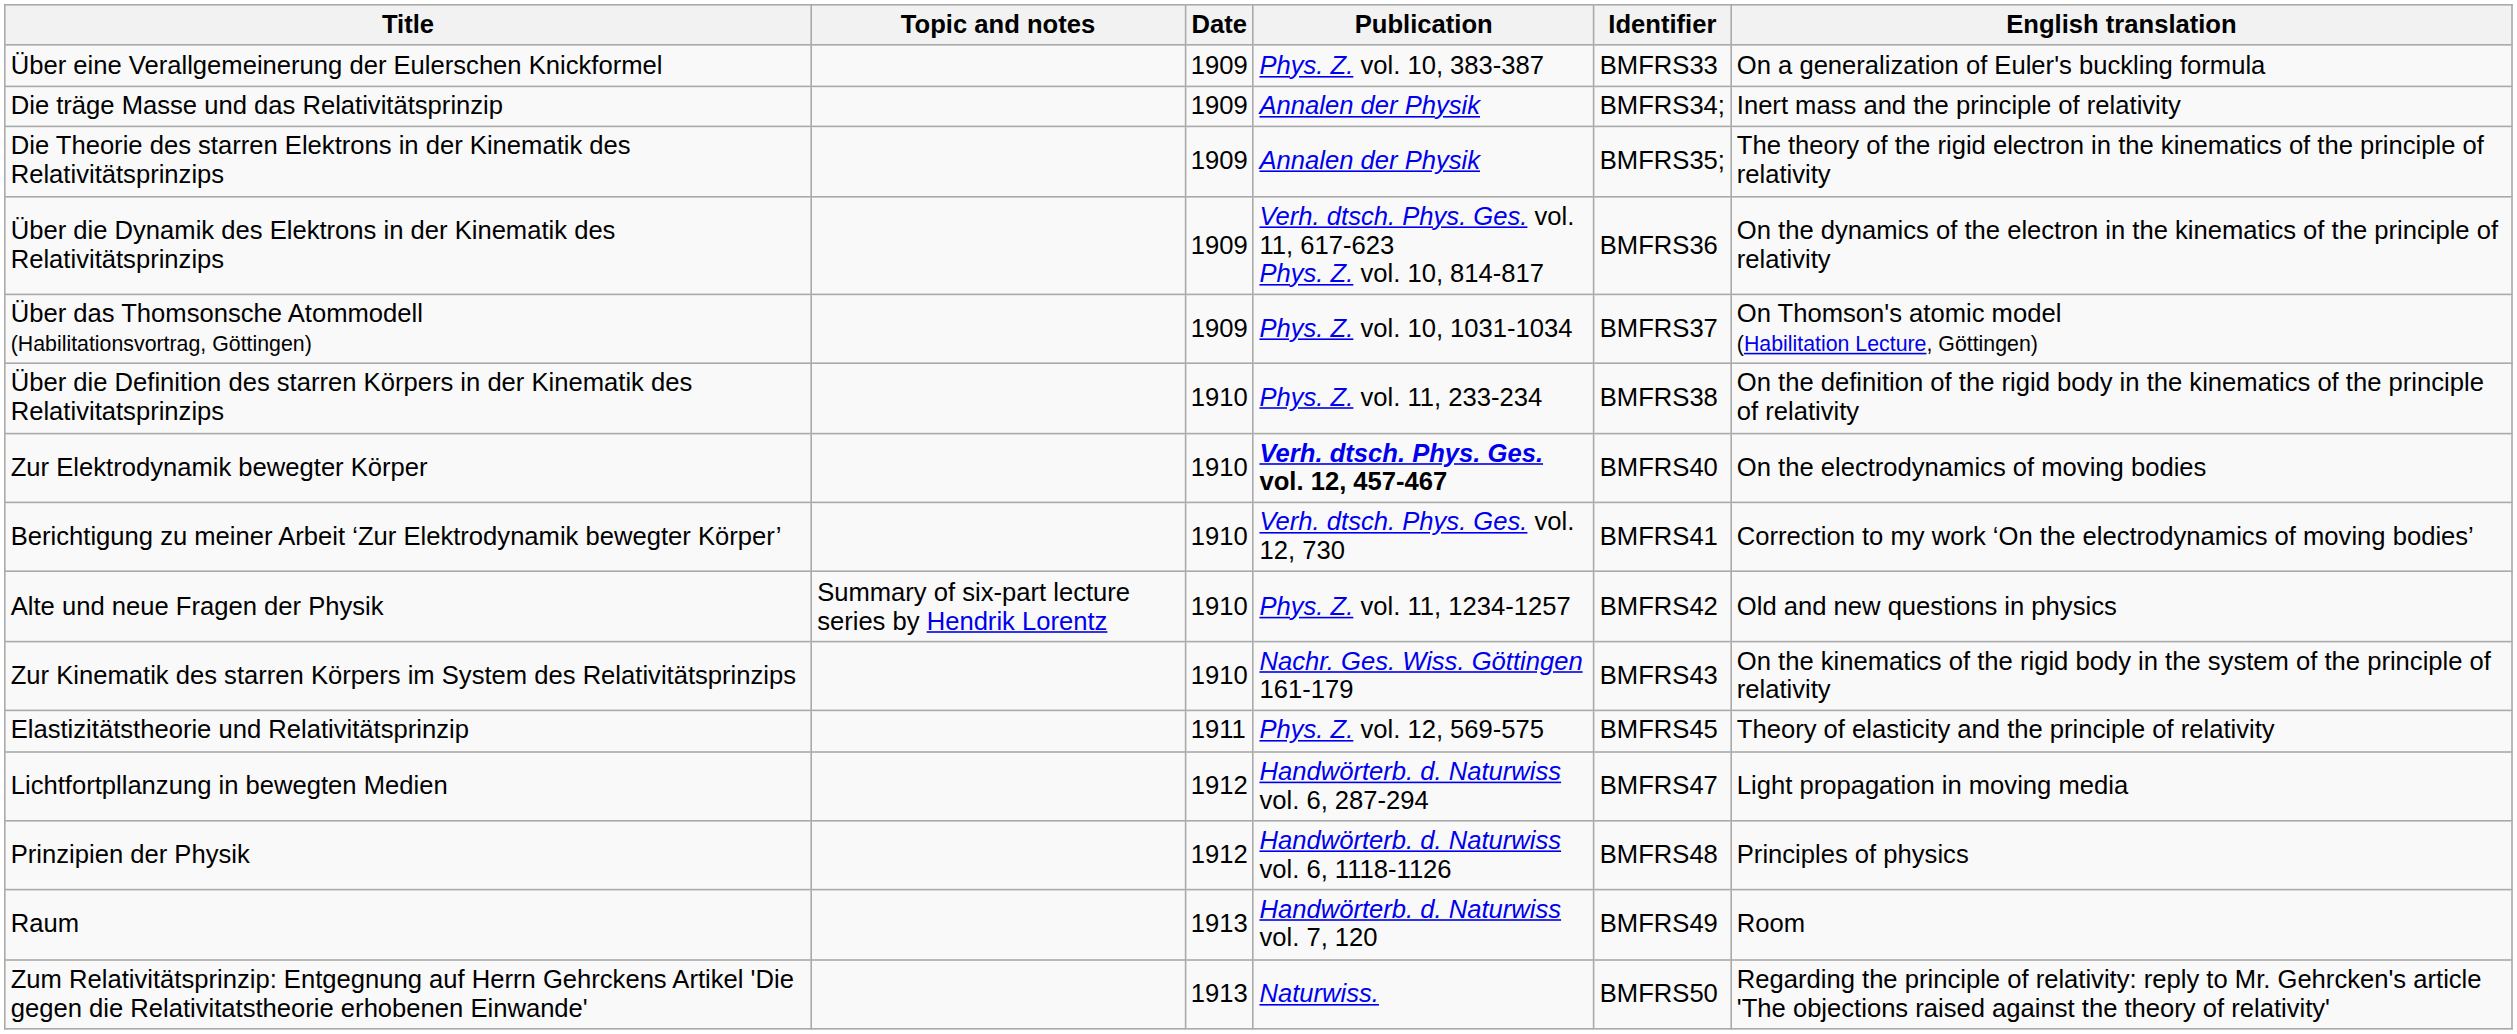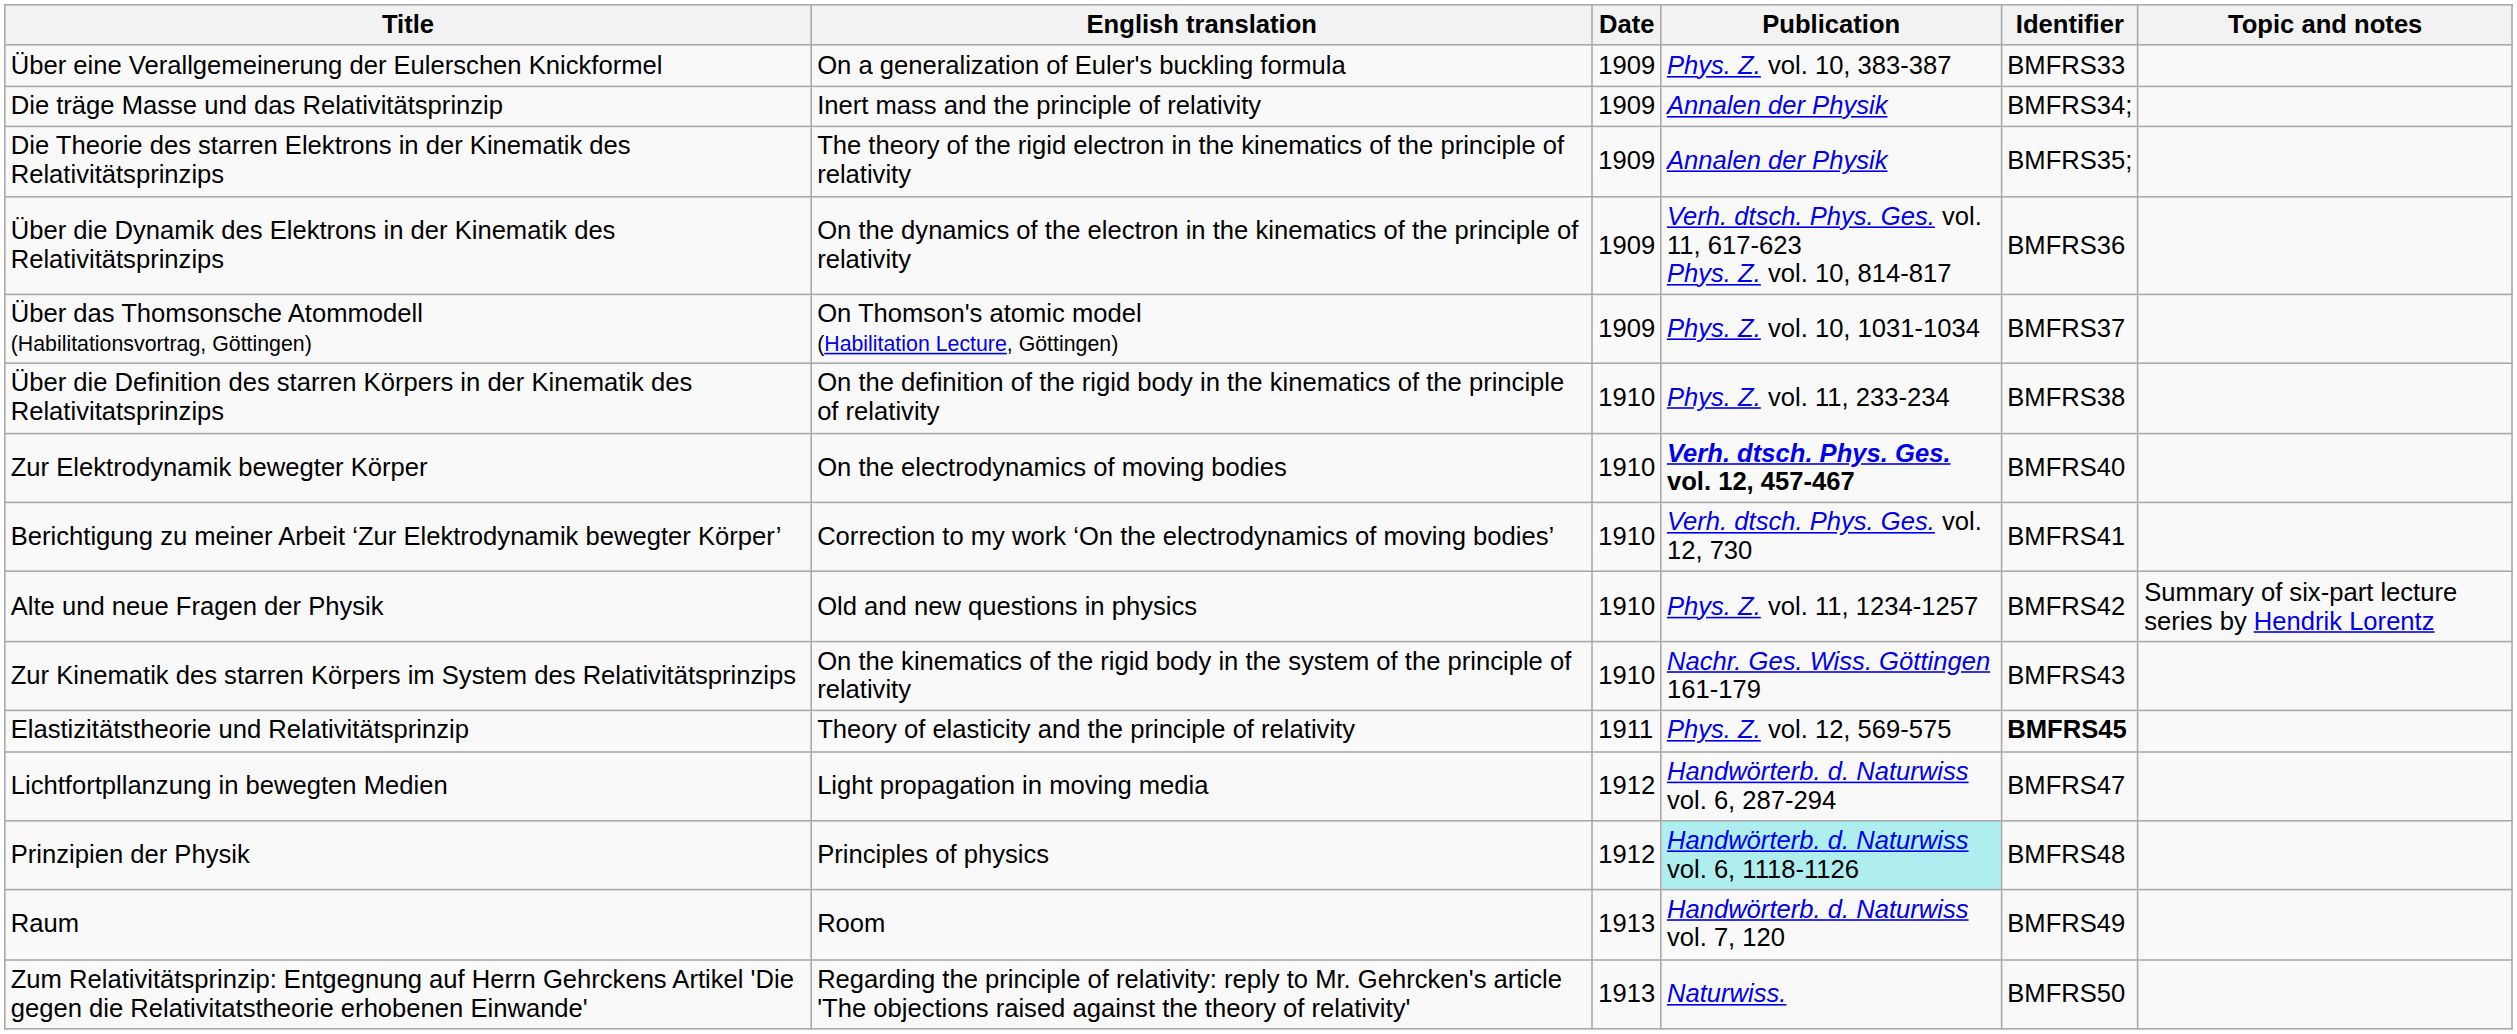 <table class="wikitable sortable" width="auto" style="text-align: left">
 <tr>
 <th>Title</th>
-<th>Topic and notes</th>
+<th>English translation</th>
 <th>Date</th>
 <th>Publication</th>
 <th>Identifier</th>
-<th>English translation</th>
+<th>Topic and notes</th>
 </tr>
 <tr>
 <td>Über eine Verallgemeinerung der Eulerschen Knickformel</td>
-<td></td>
+<td>On a generalization of Euler's buckling formula</td>
 <td>1909</td>
 <td><em><a href='#'>Phys. Z.</a></em> vol. 10, 383-387</td>
 <td>BMFRS33</td>
-<td>On a generalization of Euler's buckling formula</td>
+<td></td>
 </tr>
 <tr>
 <td>Die träge Masse und das Relativitätsprinzip</td>
-<td></td>
+<td>Inert mass and the principle of relativity</td>
 <td>1909</td>
 <td><em><a href='#'>Annalen der Physik</a></em></td>
 <td>BMFRS34; </td>
-<td>Inert mass and the principle of relativity</td>
+<td></td>
 </tr>
 <tr>
 <td>Die Theorie des starren Elektrons in der Kinematik des Relativitätsprinzips</td>
-<td></td>
+<td>The theory of the rigid electron in the kinematics of the principle of relativity</td>
 <td>1909</td>
 <td><em><a href='#'>Annalen der Physik</a></em></td>
 <td>BMFRS35; </td>
-<td>The theory of the rigid electron in the kinematics of the principle of relativity</td>
+<td></td>
 </tr>
 <tr>
 <td>Über die Dynamik des Elektrons in der Kinematik des Relativitätsprinzips</td>
-<td></td>
+<td>On the dynamics of the electron in the kinematics of the principle of relativity</td>
 <td>1909</td>
 <td><em><a href='#'>Verh. dtsch. Phys. Ges.</a></em> vol. 11, 617-623<br><em><a href='#'>Phys. Z.</a></em> vol. 10, 814-817 </td>
 <td>BMFRS36</td>
-<td>On the dynamics of the electron in the kinematics of the principle of relativity</td>
+<td></td>
 </tr>
 <tr>
 <td>Über das Thomsonsche Atommodell<br><small>(Habilitationsvortrag, Göttingen)</small></td>
-<td></td>
+<td>On Thomson's atomic model<br><small>(<a href='#'>Habilitation Lecture</a>, Göttingen)</small></td>
 <td>1909</td>
 <td><em><a href='#'>Phys. Z.</a></em> vol. 10, 1031-1034</td>
 <td>BMFRS37</td>
-<td>On Thomson's atomic model<br><small>(<a href='#'>Habilitation Lecture</a>, Göttingen)</small></td>
+<td></td>
 </tr>
 <tr>
 <td>Über die Definition des starren Körpers in der Kinematik des Relativitatsprinzips</td>
-<td></td>
+<td>On the definition of the rigid body in the kinematics of the principle of relativity</td>
 <td>1910</td>
 <td><em><a href='#'>Phys. Z.</a></em> vol. 11, 233-234</td>
 <td>BMFRS38</td>
-<td>On the definition of the rigid body in the kinematics of the principle of relativity</td>
+<td></td>
 </tr>
 <tr>
 <td>Zur Elektrodynamik bewegter Körper</td>
-<td></td>
+<td>On the electrodynamics of moving bodies</td>
 <td>1910</td>
 <td><strong><em><a href='#'>Verh. dtsch. Phys. Ges.</a></em> vol. 12, 457-467</strong></td>
 <td>BMFRS40</td>
-<td>On the electrodynamics of moving bodies</td>
+<td></td>
 </tr>
 <tr>
 <td>Berichtigung zu meiner Arbeit ‘Zur Elektrodynamik bewegter Körper’</td>
-<td></td>
+<td>Correction to my work ‘On the electrodynamics of moving bodies’</td>
 <td>1910</td>
 <td><em><a href='#'>Verh. dtsch. Phys. Ges.</a></em> vol. 12, 730</td>
 <td>BMFRS41</td>
-<td>Correction to my work ‘On the electrodynamics of moving bodies’</td>
+<td></td>
 </tr>
 <tr>
 <td>Alte und neue Fragen der Physik</td>
-<td>Summary of six-part lecture series by <a href='#'>Hendrik Lorentz</a></td>
+<td>Old and new questions in physics</td>
 <td>1910</td>
 <td><em><a href='#'>Phys. Z.</a></em> vol. 11, 1234-1257</td>
 <td>BMFRS42</td>
-<td>Old and new questions in physics</td>
+<td>Summary of six-part lecture series by <a href='#'>Hendrik Lorentz</a></td>
 </tr>
 <tr>
 <td>Zur Kinematik des starren Körpers im System des Relativitätsprinzips</td>
-<td></td>
+<td>On the kinematics of the rigid body in the system of the principle of relativity</td>
 <td>1910</td>
 <td><em><a href='#'>Nachr. Ges. Wiss. Göttingen</a></em> 161-179</td>
 <td>BMFRS43</td>
-<td>On the kinematics of the rigid body in the system of the principle of relativity</td>
+<td></td>
 </tr>
 <tr>
 <td>Elastizitätstheorie und Relativitätsprinzip</td>
-<td></td>
+<td>Theory of elasticity and the principle of relativity</td>
 <td>1911</td>
 <td><em><a href='#'>Phys. Z.</a></em> vol. 12, 569-575</td>
-<td>BMFRS45</td>
-<td>Theory of elasticity and the principle of relativity</td>
+<td><strong>BMFRS45</strong></td>
+<td></td>
 </tr>
 <tr>
 <td>Lichtfortpllanzung in bewegten Medien</td>
-<td></td>
+<td>Light propagation in moving media</td>
 <td>1912</td>
 <td><em><a href='#'>Handwörterb. d. Naturwiss</a></em> vol. 6, 287-294</td>
 <td>BMFRS47</td>
-<td>Light propagation in moving media</td>
+<td></td>
 </tr>
 <tr>
 <td>Prinzipien der Physik</td>
+<td>Principles of physics</td>
+<td>1912</td>
+<td style="background: paleturquoise;"><em><a href='#'>Handwörterb. d. Naturwiss</a></em> vol. 6, 1118-1126</td>
+<td>BMFRS48</td>
 <td></td>
-<td>1912</td>
-<td><em><a href='#'>Handwörterb. d. Naturwiss</a></em> vol. 6, 1118-1126</td>
-<td>BMFRS48</td>
-<td>Principles of physics</td>
 </tr>
 <tr>
 <td>Raum</td>
-<td></td>
+<td>Room</td>
 <td>1913</td>
 <td><em><a href='#'>Handwörterb. d. Naturwiss</a></em> vol. 7, 120</td>
 <td>BMFRS49</td>
-<td>Room</td>
+<td></td>
 </tr>
 <tr>
 <td>Zum Relativitätsprinzip: Entgegnung auf Herrn Gehrckens Artikel 'Die gegen die Relativitatstheorie erhobenen Einwande'</td>
-<td></td>
+<td>Regarding the principle of relativity: reply to Mr. Gehrcken's article 'The objections raised against the theory of relativity'</td>
 <td>1913</td>
 <td><em><a href='#'>Naturwiss.</a></em></td>
 <td>BMFRS50</td>
-<td>Regarding the principle of relativity: reply to Mr. Gehrcken's article 'The objections raised against the theory of relativity'</td>
+<td></td>
 </tr>
 </table>
